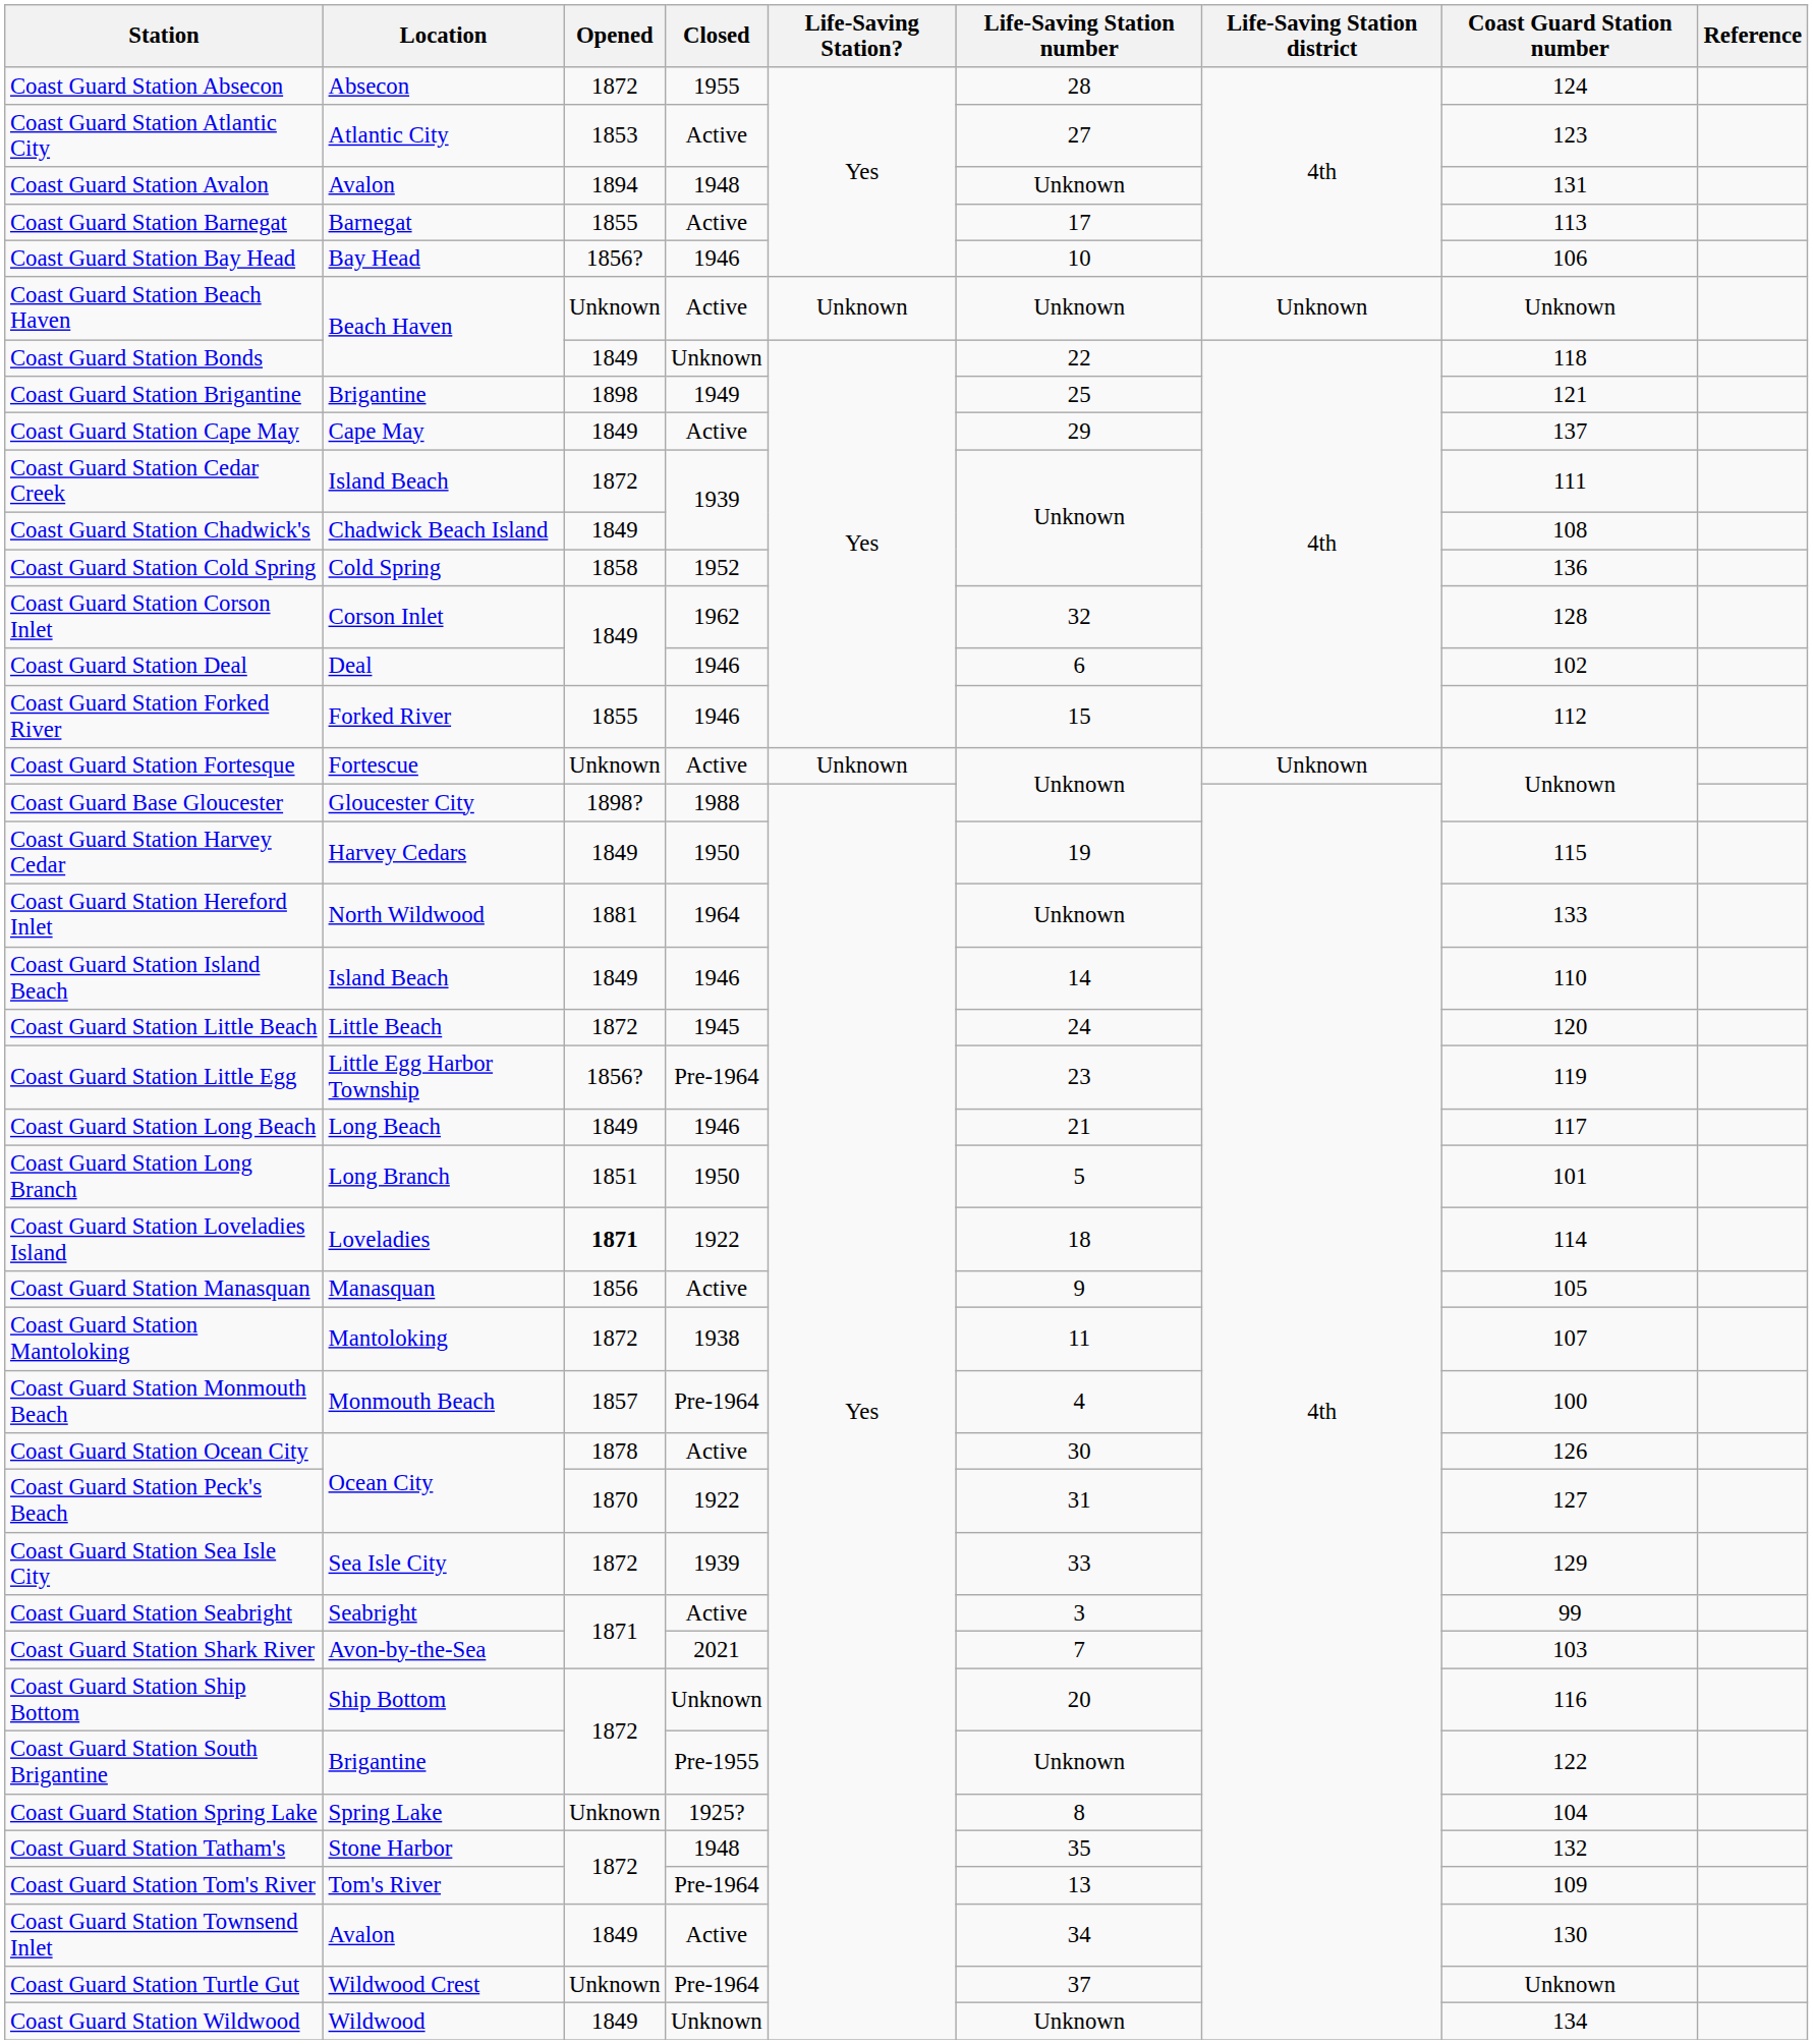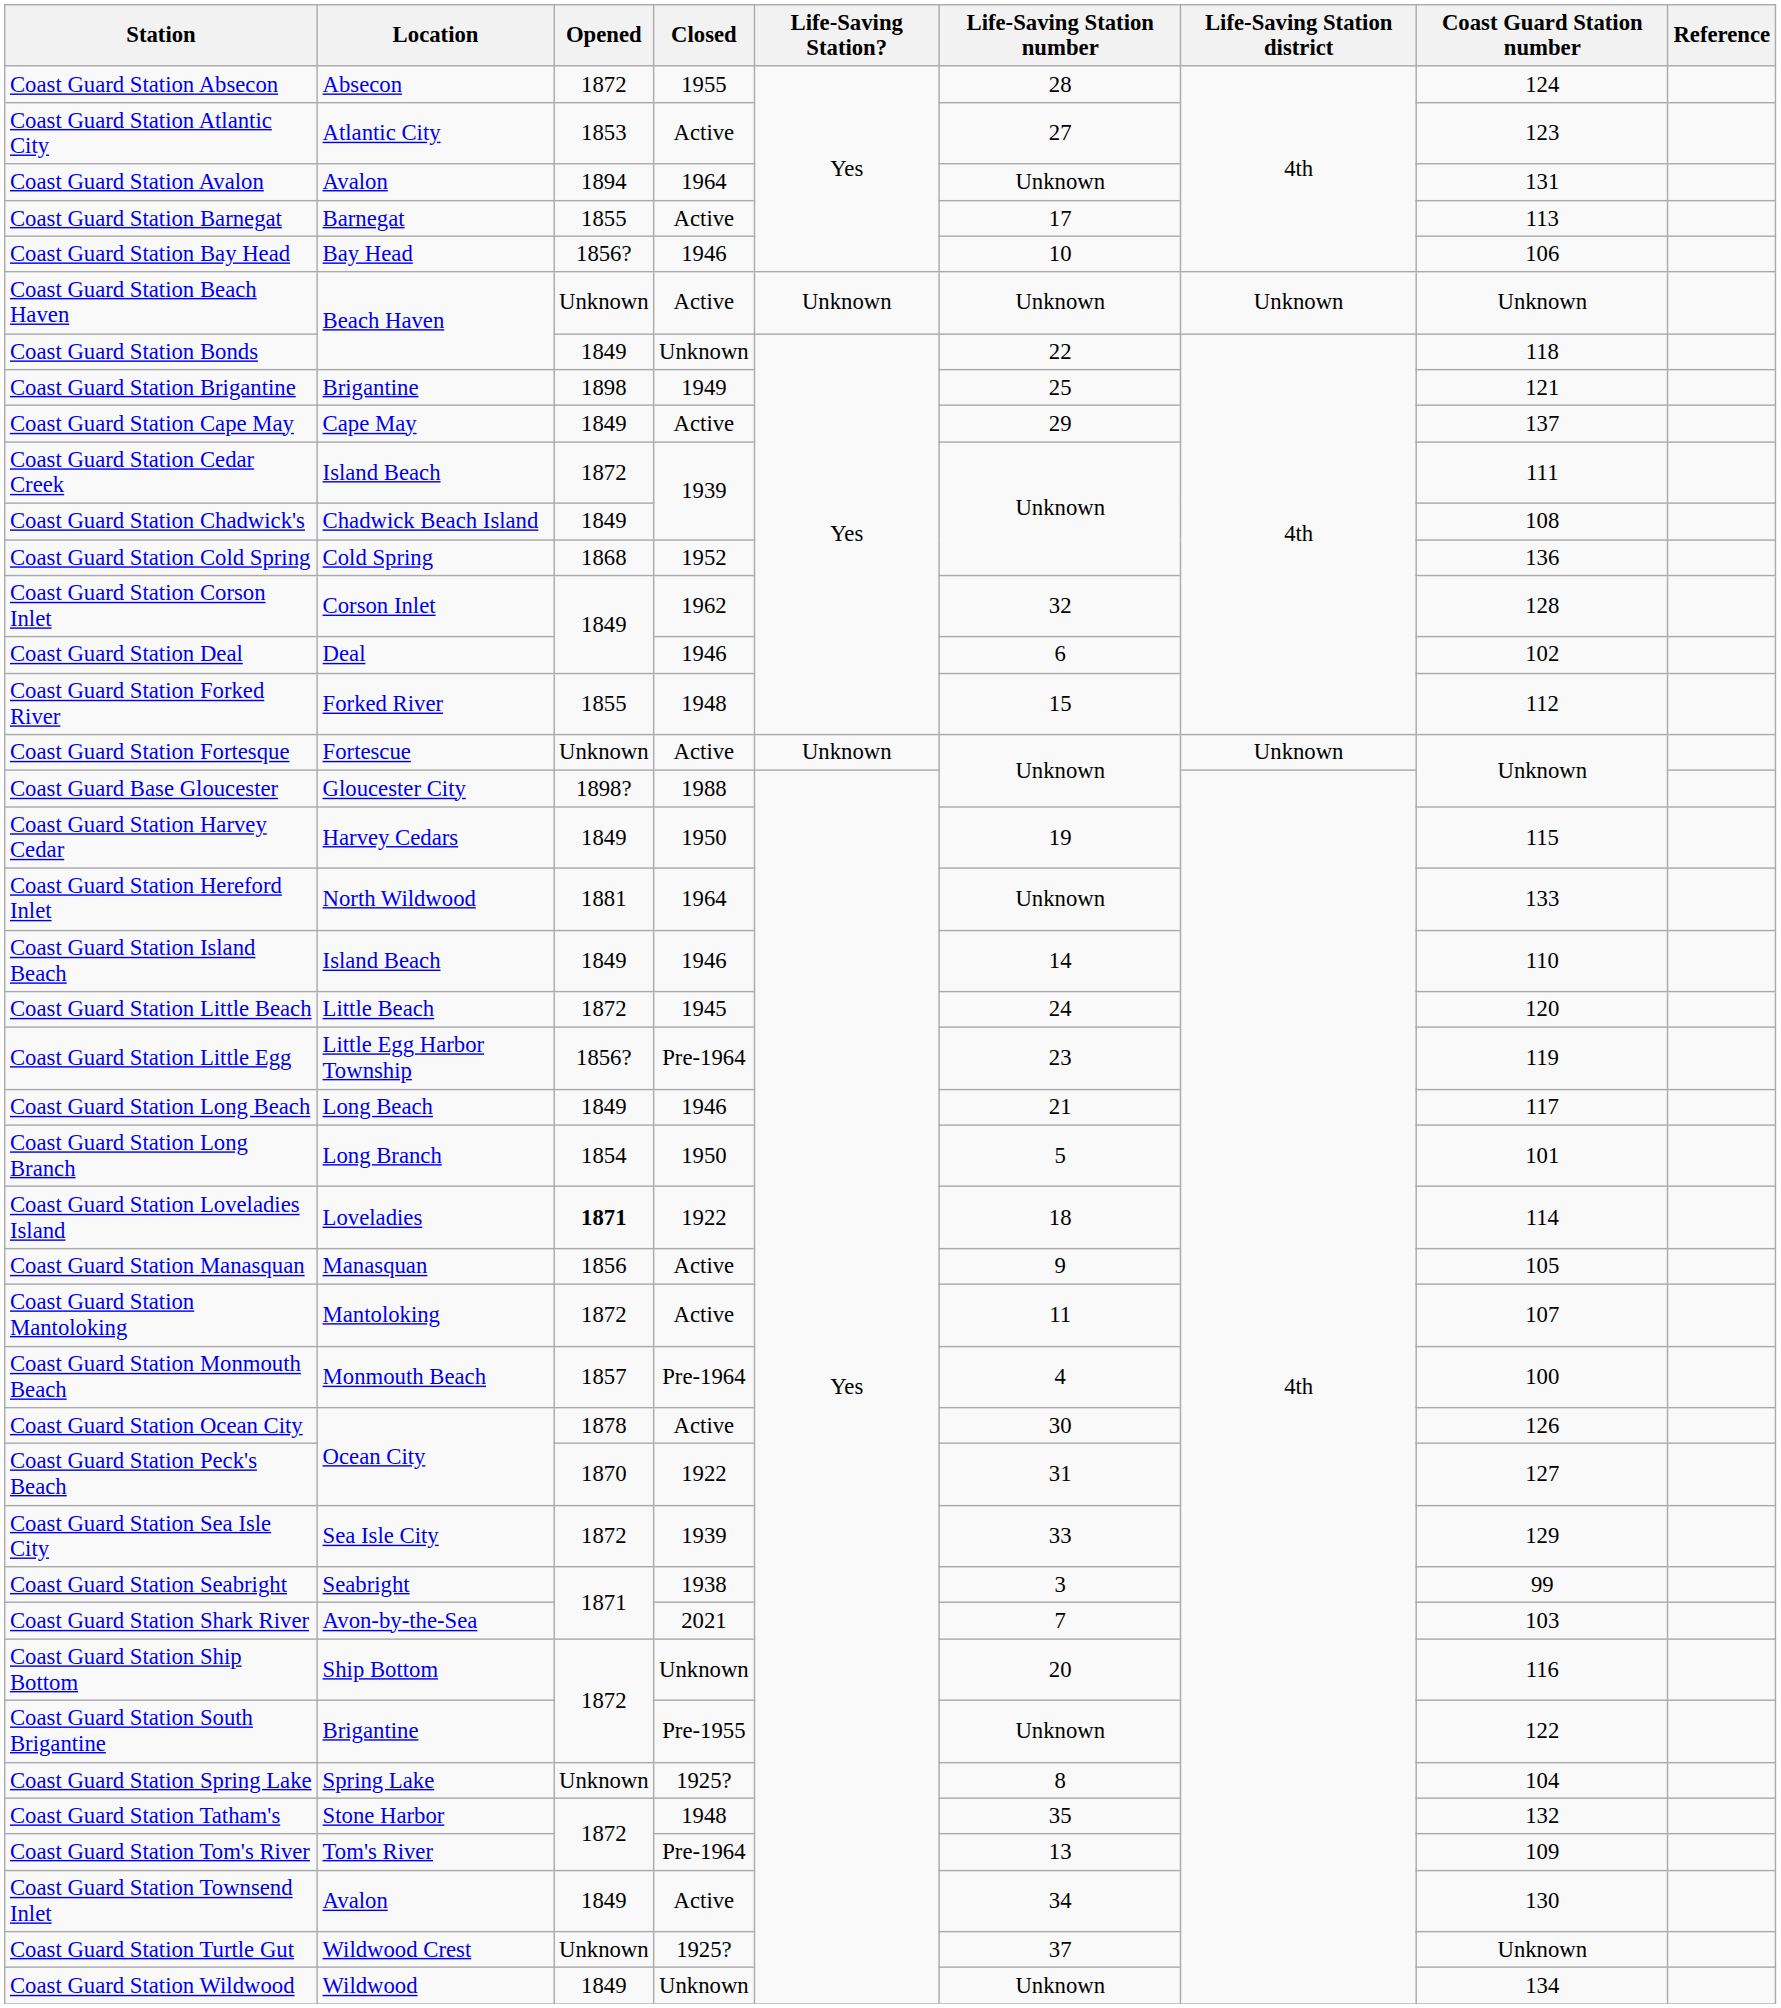 <table class="wikitable sortable" style="text-align:left;">
 <tr>
 <th>Station</th>
 <th>Location</th>
 <th>Opened</th>
 <th>Closed</th>
 <th>Life-Saving Station?</th>
 <th>Life-Saving Station number</th>
 <th>Life-Saving Station district</th>
 <th>Coast Guard Station number</th>
 <th>Reference</th>
 </tr>
 <tr>
 <td><a href='#'>Coast Guard Station Absecon</a></td>
 <td><a href='#'>Absecon</a></td>
 <td align="center">1872</td>
 <td align="center">1955</td>
 <td rowspan="5" align="center">Yes</td>
 <td align="center">28</td>
 <td rowspan="5" align="center">4th</td>
 <td align="center">124</td>
 <td align="center"></td>
 </tr>
 <tr>
 <td><a href='#'>Coast Guard Station Atlantic City</a></td>
 <td><a href='#'>Atlantic City</a></td>
 <td align="center">1853</td>
 <td align="center">Active</td>
 <td align="center">27</td>
 <td align="center">123</td>
 <td align="center"></td>
 </tr>
 <tr>
 <td><a href='#'>Coast Guard Station Avalon</a></td>
 <td><a href='#'>Avalon</a></td>
 <td align="center">1894</td>
-<td align="center">1948</td>
+<td align="center">1964</td>
 <td align="center">Unknown</td>
 <td align="center">131</td>
 <td align="center"></td>
 </tr>
 <tr>
 <td><a href='#'>Coast Guard Station Barnegat</a></td>
 <td><a href='#'>Barnegat</a></td>
 <td align="center">1855</td>
 <td align="center">Active</td>
 <td align="center">17</td>
 <td align="center">113</td>
 <td align="center"></td>
 </tr>
 <tr>
 <td><a href='#'>Coast Guard Station Bay Head</a></td>
 <td><a href='#'>Bay Head</a></td>
 <td align="center">1856?</td>
 <td align="center">1946</td>
 <td align="center">10</td>
 <td align="center">106</td>
 <td align="center"></td>
 </tr>
 <tr>
 <td><a href='#'>Coast Guard Station Beach Haven</a></td>
 <td rowspan="2"><a href='#'>Beach Haven</a></td>
 <td align="center">Unknown</td>
 <td align="center">Active</td>
 <td align="center">Unknown</td>
 <td align="center">Unknown</td>
 <td align="center">Unknown</td>
 <td align="center">Unknown</td>
 <td align="center"></td>
 </tr>
 <tr>
 <td><a href='#'>Coast Guard Station Bonds</a></td>
 <td align="center">1849</td>
 <td align="center">Unknown</td>
 <td rowspan="9" align="center">Yes</td>
 <td align="center">22</td>
 <td rowspan="9" align="center">4th</td>
 <td align="center">118</td>
 <td align="center"></td>
 </tr>
 <tr>
 <td><a href='#'>Coast Guard Station Brigantine</a></td>
 <td><a href='#'>Brigantine</a></td>
 <td align="center">1898</td>
 <td align="center">1949</td>
 <td align="center">25</td>
 <td align="center">121</td>
 <td align="center"></td>
 </tr>
 <tr>
 <td><a href='#'>Coast Guard Station Cape May</a></td>
 <td><a href='#'>Cape May</a></td>
 <td align="center">1849</td>
 <td align="center">Active</td>
 <td align="center">29</td>
 <td align="center">137</td>
 <td align="center"></td>
 </tr>
 <tr>
 <td><a href='#'>Coast Guard Station Cedar Creek</a></td>
 <td><a href='#'>Island Beach</a></td>
 <td align="center">1872</td>
 <td rowspan="2" align="center">1939</td>
 <td rowspan="3" align="center">Unknown</td>
 <td align="center">111</td>
 <td align="center"></td>
 </tr>
 <tr>
 <td><a href='#'>Coast Guard Station Chadwick's</a></td>
 <td><a href='#'>Chadwick Beach Island</a></td>
 <td align="center">1849</td>
 <td align="center">108</td>
 <td align="center"></td>
 </tr>
 <tr>
 <td><a href='#'>Coast Guard Station Cold Spring</a></td>
 <td><a href='#'>Cold Spring</a></td>
-<td align="center">1858</td>
+<td align="center">1868</td>
 <td align="center">1952</td>
 <td align="center">136</td>
 <td align="center"></td>
 </tr>
 <tr>
 <td><a href='#'>Coast Guard Station Corson Inlet</a></td>
 <td><a href='#'>Corson Inlet</a></td>
 <td rowspan="2" align="center">1849</td>
 <td align="center">1962</td>
 <td align="center">32</td>
 <td align="center">128</td>
 <td align="center"></td>
 </tr>
 <tr>
 <td><a href='#'>Coast Guard Station Deal</a></td>
 <td><a href='#'>Deal</a></td>
 <td align="center">1946</td>
 <td align="center">6</td>
 <td align="center">102</td>
 <td align="center"></td>
 </tr>
 <tr>
 <td><a href='#'>Coast Guard Station Forked River</a></td>
 <td><a href='#'>Forked River</a></td>
 <td align="center">1855</td>
-<td align="center">1946</td>
+<td align="center">1948</td>
 <td align="center">15</td>
 <td align="center">112</td>
 <td align="center"></td>
 </tr>
 <tr>
 <td><a href='#'>Coast Guard Station Fortesque</a></td>
 <td><a href='#'>Fortescue</a></td>
 <td align="center">Unknown</td>
 <td align="center">Active</td>
 <td align="center">Unknown</td>
 <td rowspan="2" align="center">Unknown</td>
 <td align="center">Unknown</td>
 <td rowspan="2" align="center">Unknown</td>
 <td align="center"></td>
 </tr>
 <tr>
 <td><a href='#'>Coast Guard Base Gloucester</a></td>
 <td><a href='#'>Gloucester City</a></td>
 <td align="center">1898?</td>
 <td align="center">1988</td>
 <td rowspan="25" align="center">Yes</td>
 <td rowspan="25" align="center">4th</td>
 <td align="center"></td>
 </tr>
 <tr>
 <td><a href='#'>Coast Guard Station Harvey Cedar</a></td>
 <td><a href='#'>Harvey Cedars</a></td>
 <td align="center">1849</td>
 <td align="center">1950</td>
 <td align="center">19</td>
 <td align="center">115</td>
 <td align="center"></td>
 </tr>
 <tr>
 <td><a href='#'>Coast Guard Station Hereford Inlet</a></td>
 <td><a href='#'>North Wildwood</a></td>
 <td align="center">1881</td>
 <td align="center">1964</td>
 <td align="center">Unknown</td>
 <td align="center">133</td>
 <td align="center"></td>
 </tr>
 <tr>
 <td><a href='#'>Coast Guard Station Island Beach</a></td>
 <td><a href='#'>Island Beach</a></td>
 <td align="center">1849</td>
 <td align="center">1946</td>
 <td align="center">14</td>
 <td align="center">110</td>
 <td align="center"></td>
 </tr>
 <tr>
 <td><a href='#'>Coast Guard Station Little Beach</a></td>
 <td><a href='#'>Little Beach</a></td>
 <td align="center">1872</td>
 <td align="center">1945</td>
 <td align="center">24</td>
 <td align="center">120</td>
 <td align="center"></td>
 </tr>
 <tr>
 <td><a href='#'>Coast Guard Station Little Egg</a></td>
 <td><a href='#'>Little Egg Harbor Township</a></td>
 <td align="center">1856?</td>
 <td align="center">Pre-1964</td>
 <td align="center">23</td>
 <td align="center">119</td>
 <td align="center"></td>
 </tr>
 <tr>
 <td><a href='#'>Coast Guard Station Long Beach</a></td>
 <td><a href='#'>Long Beach</a></td>
 <td align="center">1849</td>
 <td align="center">1946</td>
 <td align="center">21</td>
 <td align="center">117</td>
 <td align="center"></td>
 </tr>
 <tr>
 <td><a href='#'>Coast Guard Station Long Branch</a></td>
 <td><a href='#'>Long Branch</a></td>
-<td align="center">1851</td>
+<td align="center">1854</td>
 <td align="center">1950</td>
 <td align="center">5</td>
 <td align="center">101</td>
 <td align="center"></td>
 </tr>
 <tr>
 <td><a href='#'>Coast Guard Station Loveladies Island</a></td>
 <td><a href='#'>Loveladies</a></td>
 <td align="center"><strong>1871</strong></td>
 <td align="center">1922</td>
 <td align="center">18</td>
 <td align="center">114</td>
 <td align="center"></td>
 </tr>
 <tr>
 <td><a href='#'>Coast Guard Station Manasquan</a></td>
 <td><a href='#'>Manasquan</a></td>
 <td align="center">1856</td>
 <td align="center">Active</td>
 <td align="center">9</td>
 <td align="center">105</td>
 <td align="center"></td>
 </tr>
 <tr>
 <td><a href='#'>Coast Guard Station Mantoloking</a></td>
 <td><a href='#'>Mantoloking</a></td>
 <td align="center">1872</td>
-<td align="center">1938</td>
+<td align="center">Active</td>
 <td align="center">11</td>
 <td align="center">107</td>
 <td align="center"></td>
 </tr>
 <tr>
 <td><a href='#'>Coast Guard Station Monmouth Beach</a></td>
 <td><a href='#'>Monmouth Beach</a></td>
 <td align="center">1857</td>
 <td align="center">Pre-1964</td>
 <td align="center">4</td>
 <td align="center">100</td>
 <td align="center"></td>
 </tr>
 <tr>
 <td><a href='#'>Coast Guard Station Ocean City</a></td>
 <td rowspan="2"><a href='#'>Ocean City</a></td>
 <td align="center">1878</td>
 <td align="center">Active</td>
 <td align="center">30</td>
 <td align="center">126</td>
 <td align="center"></td>
 </tr>
 <tr>
 <td><a href='#'>Coast Guard Station Peck's Beach</a></td>
 <td align="center">1870</td>
 <td align="center">1922</td>
 <td align="center">31</td>
 <td align="center">127</td>
 <td align="center"></td>
 </tr>
 <tr>
 <td><a href='#'>Coast Guard Station Sea Isle City</a></td>
 <td><a href='#'>Sea Isle City</a></td>
 <td align="center">1872</td>
 <td align="center">1939</td>
 <td align="center">33</td>
 <td align="center">129</td>
 <td align="center"></td>
 </tr>
 <tr>
 <td><a href='#'>Coast Guard Station Seabright</a></td>
 <td><a href='#'>Seabright</a></td>
 <td rowspan="2" align="center">1871</td>
-<td align="center">Active</td>
+<td align="center">1938</td>
 <td align="center">3</td>
 <td align="center">99</td>
 <td align="center"></td>
 </tr>
 <tr>
 <td><a href='#'>Coast Guard Station Shark River</a></td>
 <td><a href='#'>Avon-by-the-Sea</a></td>
 <td align="center">2021</td>
 <td align="center">7</td>
 <td align="center">103</td>
 <td align="center"></td>
 </tr>
 <tr>
 <td><a href='#'>Coast Guard Station Ship Bottom</a></td>
 <td><a href='#'>Ship Bottom</a></td>
 <td rowspan="2" align="center">1872</td>
 <td align="center">Unknown</td>
 <td align="center">20</td>
 <td align="center">116</td>
 <td align="center"></td>
 </tr>
 <tr>
 <td><a href='#'>Coast Guard Station South Brigantine</a></td>
 <td><a href='#'>Brigantine</a></td>
 <td align="center">Pre-1955</td>
 <td align="center">Unknown</td>
 <td align="center">122</td>
 <td align="center"></td>
 </tr>
 <tr>
 <td><a href='#'>Coast Guard Station Spring Lake</a></td>
 <td><a href='#'>Spring Lake</a></td>
 <td align="center">Unknown</td>
 <td align="center">1925?</td>
 <td align="center">8</td>
 <td align="center">104</td>
 <td align="center"></td>
 </tr>
 <tr>
 <td><a href='#'>Coast Guard Station Tatham's</a></td>
 <td><a href='#'>Stone Harbor</a></td>
 <td rowspan="2" align="center">1872</td>
 <td align="center">1948</td>
 <td align="center">35</td>
 <td align="center">132</td>
 <td align="center"></td>
 </tr>
 <tr>
 <td><a href='#'>Coast Guard Station Tom's River</a></td>
 <td><a href='#'>Tom's River</a></td>
 <td align="center">Pre-1964</td>
 <td align="center">13</td>
 <td align="center">109</td>
 <td align="center"></td>
 </tr>
 <tr>
 <td><a href='#'>Coast Guard Station Townsend Inlet</a></td>
 <td><a href='#'>Avalon</a></td>
 <td align="center">1849</td>
 <td align="center">Active</td>
 <td align="center">34</td>
 <td align="center">130</td>
 <td align="center"></td>
 </tr>
 <tr>
 <td><a href='#'>Coast Guard Station Turtle Gut</a></td>
 <td><a href='#'>Wildwood Crest</a></td>
 <td align="center">Unknown</td>
-<td align="center">Pre-1964</td>
+<td align="center">1925?</td>
 <td align="center">37</td>
 <td align="center">Unknown</td>
 <td align="center"></td>
 </tr>
 <tr>
 <td><a href='#'>Coast Guard Station Wildwood</a></td>
 <td><a href='#'>Wildwood</a></td>
 <td align="center">1849</td>
 <td align="center">Unknown</td>
 <td align="center">Unknown</td>
 <td align="center">134</td>
 <td align="center"></td>
 </tr>
 </table>
